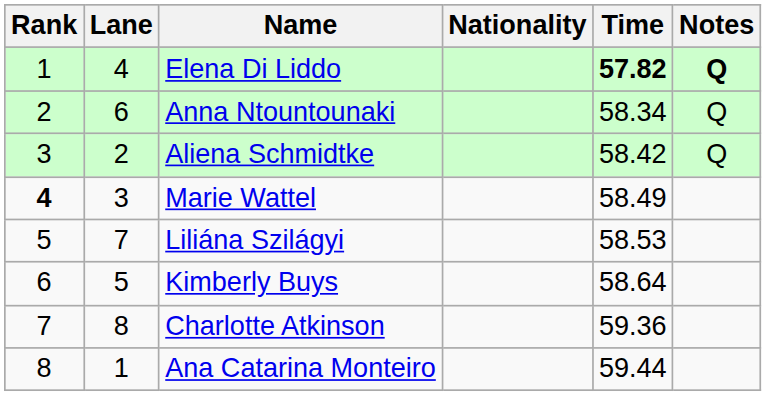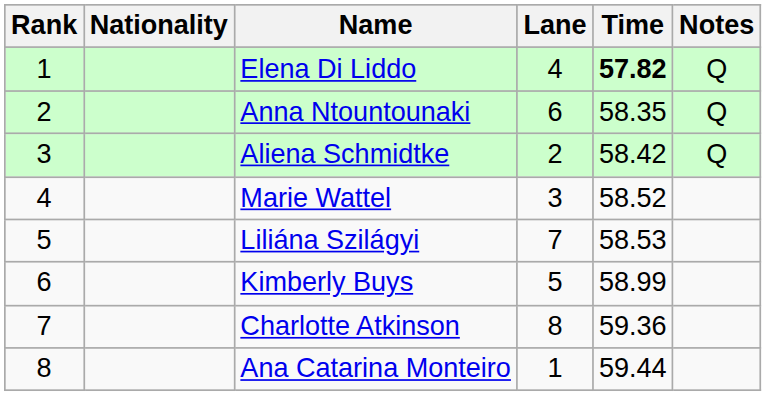 <table class="wikitable sortable" style="text-align:center">
 <tr>
 <th>Rank</th>
+<th>Nationality</th>
+<th>Name</th>
 <th>Lane</th>
-<th>Name</th>
-<th>Nationality</th>
 <th>Time</th>
 <th>Notes</th>
 </tr>
 <tr bgcolor=ccffcc>
 <td>1</td>
+<td align="left"></td>
+<td align="left"><a href='#'>Elena Di Liddo</a></td>
 <td>4</td>
-<td align="left"><a href='#'>Elena Di Liddo</a></td>
-<td align="left"></td>
 <td><strong>57.82</strong></td>
-<td><strong>Q</strong></td>
+<td>Q</td>
 </tr>
 <tr bgcolor=ccffcc>
 <td>2</td>
+<td align="left"></td>
+<td align="left"><a href='#'>Anna Ntountounaki</a></td>
 <td>6</td>
-<td align="left"><a href='#'>Anna Ntountounaki</a></td>
-<td align="left"></td>
-<td>58.34</td>
+<td>58.35</td>
 <td>Q</td>
 </tr>
 <tr bgcolor=ccffcc>
 <td>3</td>
+<td align="left"></td>
+<td align="left"><a href='#'>Aliena Schmidtke</a></td>
 <td>2</td>
-<td align="left"><a href='#'>Aliena Schmidtke</a></td>
-<td align="left"></td>
 <td>58.42</td>
 <td>Q</td>
 </tr>
 <tr>
-<td><strong>4</strong></td>
+<td>4</td>
+<td align="left"></td>
+<td align="left"><a href='#'>Marie Wattel</a></td>
 <td>3</td>
-<td align="left"><a href='#'>Marie Wattel</a></td>
-<td align="left"></td>
-<td>58.49</td>
+<td>58.52</td>
 <td></td>
 </tr>
 <tr>
 <td>5</td>
+<td align="left"></td>
+<td align="left"><a href='#'>Liliána Szilágyi</a></td>
 <td>7</td>
-<td align="left"><a href='#'>Liliána Szilágyi</a></td>
-<td align="left"></td>
 <td>58.53</td>
 <td></td>
 </tr>
 <tr>
 <td>6</td>
+<td align="left"></td>
+<td align="left"><a href='#'>Kimberly Buys</a></td>
 <td>5</td>
-<td align="left"><a href='#'>Kimberly Buys</a></td>
-<td align="left"></td>
-<td>58.64</td>
+<td>58.99</td>
 <td></td>
 </tr>
 <tr>
 <td>7</td>
+<td align="left"></td>
+<td align="left"><a href='#'>Charlotte Atkinson</a></td>
 <td>8</td>
-<td align="left"><a href='#'>Charlotte Atkinson</a></td>
-<td align="left"></td>
 <td>59.36</td>
 <td></td>
 </tr>
 <tr>
 <td>8</td>
+<td align="left"></td>
+<td align="left"><a href='#'>Ana Catarina Monteiro</a></td>
 <td>1</td>
-<td align="left"><a href='#'>Ana Catarina Monteiro</a></td>
-<td align="left"></td>
 <td>59.44</td>
 <td></td>
 </tr>
 </table>
